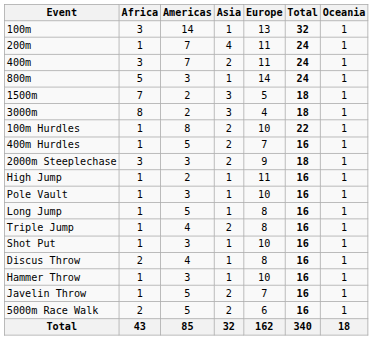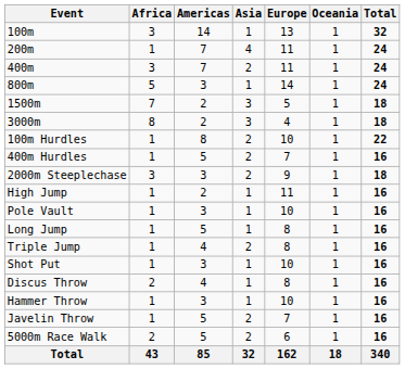 <table class="wikitable">
 <tr>
 <th>Event</th>
 <th>Africa</th>
 <th>Americas</th>
 <th>Asia</th>
 <th>Europe</th>
+<th>Oceania</th>
 <th>Total</th>
-<th>Oceania</th>
 </tr>
 <tr align=center>
 <td align=left>100m</td>
 <td>3</td>
 <td>14</td>
 <td>1</td>
 <td>13</td>
+<td>1</td>
 <td><strong>32</strong></td>
-<td>1</td>
 </tr>
 <tr align=center>
 <td align=left>200m</td>
 <td>1</td>
 <td>7</td>
 <td>4</td>
 <td>11</td>
+<td>1</td>
 <td><strong>24</strong></td>
-<td>1</td>
 </tr>
 <tr align=center>
 <td align=left>400m</td>
 <td>3</td>
 <td>7</td>
 <td>2</td>
 <td>11</td>
+<td>1</td>
 <td><strong>24</strong></td>
-<td>1</td>
 </tr>
 <tr align=center>
 <td align=left>800m</td>
 <td>5</td>
 <td>3</td>
 <td>1</td>
 <td>14</td>
+<td>1</td>
 <td><strong>24</strong></td>
-<td>1</td>
 </tr>
 <tr align=center>
 <td align=left>1500m</td>
 <td>7</td>
 <td>2</td>
 <td>3</td>
 <td>5</td>
+<td>1</td>
 <td><strong>18</strong></td>
-<td>1</td>
 </tr>
 <tr align=center>
 <td align=left>3000m</td>
 <td>8</td>
 <td>2</td>
 <td>3</td>
 <td>4</td>
+<td>1</td>
 <td><strong>18</strong></td>
-<td>1</td>
 </tr>
 <tr align=center>
 <td align=left>100m Hurdles</td>
 <td>1</td>
 <td>8</td>
 <td>2</td>
 <td>10</td>
+<td>1</td>
 <td><strong>22</strong></td>
-<td>1</td>
 </tr>
 <tr align=center>
 <td align=left>400m Hurdles</td>
 <td>1</td>
 <td>5</td>
 <td>2</td>
 <td>7</td>
+<td>1</td>
 <td><strong>16</strong></td>
-<td>1</td>
 </tr>
 <tr align=center>
 <td align=left>2000m Steeplechase</td>
 <td>3</td>
 <td>3</td>
 <td>2</td>
 <td>9</td>
+<td>1</td>
 <td><strong>18</strong></td>
-<td>1</td>
 </tr>
 <tr align=center>
 <td align=left>High Jump</td>
 <td>1</td>
 <td>2</td>
 <td>1</td>
 <td>11</td>
+<td>1</td>
 <td><strong>16</strong></td>
-<td>1</td>
 </tr>
 <tr align=center>
 <td align=left>Pole Vault</td>
 <td>1</td>
 <td>3</td>
 <td>1</td>
 <td>10</td>
+<td>1</td>
 <td><strong>16</strong></td>
-<td>1</td>
 </tr>
 <tr align=center>
 <td align=left>Long Jump</td>
 <td>1</td>
 <td>5</td>
 <td>1</td>
 <td>8</td>
+<td>1</td>
 <td><strong>16</strong></td>
-<td>1</td>
 </tr>
 <tr align=center>
 <td align=left>Triple Jump</td>
 <td>1</td>
 <td>4</td>
 <td>2</td>
 <td>8</td>
+<td>1</td>
 <td><strong>16</strong></td>
-<td>1</td>
 </tr>
 <tr align=center>
 <td align=left>Shot Put</td>
 <td>1</td>
 <td>3</td>
 <td>1</td>
 <td>10</td>
+<td>1</td>
 <td><strong>16</strong></td>
-<td>1</td>
 </tr>
 <tr align=center>
 <td align=left>Discus Throw</td>
 <td>2</td>
 <td>4</td>
 <td>1</td>
 <td>8</td>
+<td>1</td>
 <td><strong>16</strong></td>
-<td>1</td>
 </tr>
 <tr align=center>
 <td align=left>Hammer Throw</td>
 <td>1</td>
 <td>3</td>
 <td>1</td>
 <td>10</td>
+<td>1</td>
 <td><strong>16</strong></td>
-<td>1</td>
 </tr>
 <tr align=center>
 <td align=left>Javelin Throw</td>
 <td>1</td>
 <td>5</td>
 <td>2</td>
 <td>7</td>
+<td>1</td>
 <td><strong>16</strong></td>
-<td>1</td>
 </tr>
 <tr align=center>
 <td align=left>5000m Race Walk</td>
 <td>2</td>
 <td>5</td>
 <td>2</td>
 <td>6</td>
+<td>1</td>
 <td><strong>16</strong></td>
-<td>1</td>
 </tr>
 <tr>
 <th>Total</th>
 <th>43</th>
 <th>85</th>
 <th>32</th>
 <th>162</th>
+<th>18</th>
 <th>340</th>
-<th>18</th>
 </tr>
 </table>
